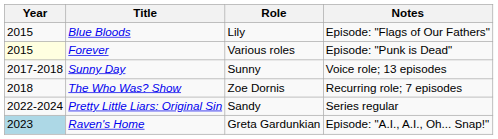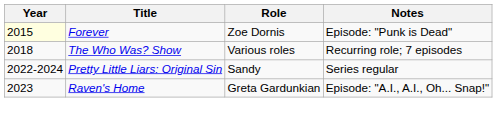 <table class="wikitable sortable">
 <tr>
 <th>Year</th>
 <th>Title</th>
 <th>Role</th>
 <th class="unsortable">Notes</th>
 </tr>
 <tr>
-<td rowspan="1">2015</td>
-<td><em><a href='#'>Blue Bloods</a></em></td>
-<td>Lily</td>
-<td>Episode: "Flags of Our Fathers"</td>
-</tr>
-<tr>
 <td rowspan="1" style="background: lightyellow;">2015</td>
 <td><em><a href='#'>Forever</a></em></td>
-<td>Various roles</td>
+<td>Zoe Dornis</td>
 <td>Episode: "Punk is Dead"</td>
-</tr>
-<tr>
-<td>2017-2018</td>
-<td><em><a href='#'>Sunny Day</a></em></td>
-<td>Sunny</td>
-<td>Voice role; 13 episodes</td>
 </tr>
 <tr>
 <td>2018</td>
 <td><em><a href='#'>The Who Was? Show</a></em></td>
-<td>Zoe Dornis</td>
+<td>Various roles</td>
 <td>Recurring role; 7 episodes </td>
 </tr>
 <tr>
 <td>2022-2024</td>
 <td><em><a href='#'>Pretty Little Liars: Original Sin</a></em></td>
 <td>Sandy</td>
 <td>Series regular</td>
 </tr>
 <tr>
-<td style="background: lightblue;">2023</td>
+<td>2023</td>
 <td><em><a href='#'>Raven's Home</a></em></td>
 <td>Greta Gardunkian</td>
 <td>Episode: "A.I., A.I., Oh... Snap!"</td>
 </tr>
 </table>
